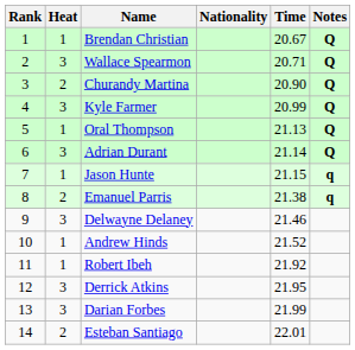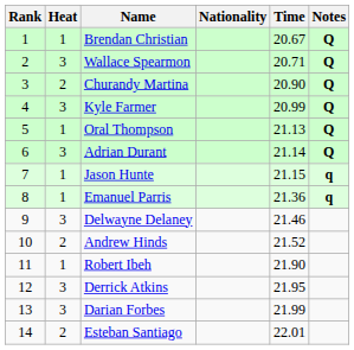 <table class="wikitable sortable" style="text-align:center">
 <tr>
 <th>Rank</th>
 <th>Heat</th>
 <th>Name</th>
 <th>Nationality</th>
 <th>Time</th>
 <th>Notes</th>
 </tr>
 <tr bgcolor=ccffcc>
 <td align=center>1</td>
 <td align=center>1</td>
 <td align=left><a href='#'>Brendan Christian</a></td>
 <td align=left></td>
 <td>20.67</td>
 <td><strong>Q</strong></td>
 </tr>
 <tr bgcolor=ccffcc>
 <td align=center>2</td>
 <td align=center>3</td>
 <td align=left><a href='#'>Wallace Spearmon</a></td>
 <td align=left></td>
 <td>20.71</td>
 <td><strong>Q</strong></td>
 </tr>
 <tr bgcolor=ccffcc>
 <td align=center>3</td>
 <td align=center>2</td>
 <td align=left><a href='#'>Churandy Martina</a></td>
 <td align=left></td>
 <td>20.90</td>
 <td><strong>Q</strong></td>
 </tr>
 <tr bgcolor=ccffcc>
 <td align=center>4</td>
 <td align=center>3</td>
 <td align=left><a href='#'>Kyle Farmer</a></td>
 <td align=left></td>
 <td>20.99</td>
 <td><strong>Q</strong></td>
 </tr>
 <tr bgcolor=ccffcc>
 <td align=center>5</td>
 <td align=center>1</td>
 <td align=left><a href='#'>Oral Thompson</a></td>
 <td align=left></td>
 <td>21.13</td>
 <td><strong>Q</strong></td>
 </tr>
 <tr bgcolor=ccffcc>
 <td align=center>6</td>
 <td align=center>3</td>
 <td align=left><a href='#'>Adrian Durant</a></td>
 <td align=left></td>
 <td>21.14</td>
 <td><strong>Q</strong></td>
 </tr>
 <tr bgcolor=ddffdd>
 <td align=center>7</td>
 <td align=center>1</td>
 <td align=left><a href='#'>Jason Hunte</a></td>
 <td align=left></td>
 <td>21.15</td>
 <td><strong>q</strong></td>
 </tr>
 <tr bgcolor=ddffdd>
 <td align=center>8</td>
-<td align=center>2</td>
+<td align=center>1</td>
 <td align=left><a href='#'>Emanuel Parris</a></td>
 <td align=left></td>
-<td>21.38</td>
+<td>21.36</td>
 <td><strong>q</strong></td>
 </tr>
 <tr>
 <td align=center>9</td>
 <td align=center>3</td>
 <td align=left><a href='#'>Delwayne Delaney</a></td>
 <td align=left></td>
 <td>21.46</td>
 <td></td>
 </tr>
 <tr>
 <td align=center>10</td>
-<td align=center>1</td>
+<td align=center>2</td>
 <td align=left><a href='#'>Andrew Hinds</a></td>
 <td align=left></td>
 <td>21.52</td>
 <td></td>
 </tr>
 <tr>
 <td align=center>11</td>
 <td align=center>1</td>
 <td align=left><a href='#'>Robert Ibeh</a></td>
 <td align=left></td>
-<td>21.92</td>
+<td>21.90</td>
 <td></td>
 </tr>
 <tr>
 <td align=center>12</td>
 <td align=center>3</td>
 <td align=left><a href='#'>Derrick Atkins</a></td>
 <td align=left></td>
 <td>21.95</td>
 <td></td>
 </tr>
 <tr>
 <td align=center>13</td>
 <td align=center>3</td>
 <td align=left><a href='#'>Darian Forbes</a></td>
 <td align=left></td>
 <td>21.99</td>
 <td></td>
 </tr>
 <tr>
 <td align=center>14</td>
 <td align=center>2</td>
 <td align=left><a href='#'>Esteban Santiago</a></td>
 <td align=left></td>
 <td>22.01</td>
 <td></td>
 </tr>
 </table>
